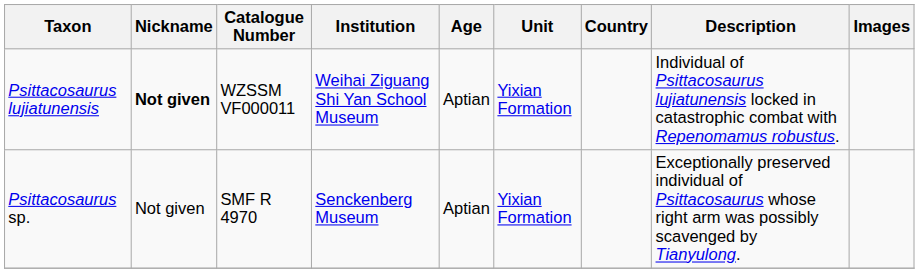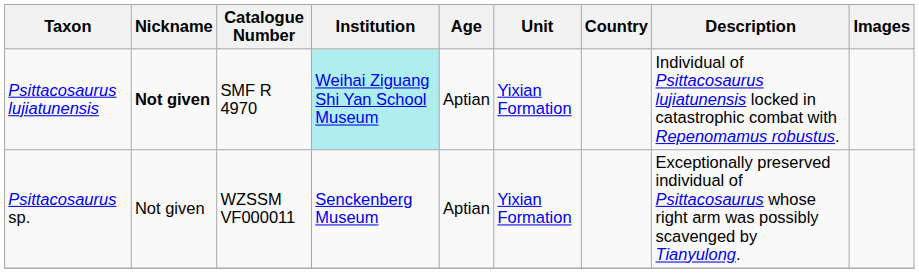 <table class="wikitable sortable" align="center" width="100%">
 <tr>
 <th>Taxon</th>
 <th>Nickname</th>
 <th>Catalogue Number</th>
 <th>Institution</th>
 <th>Age</th>
 <th>Unit</th>
 <th>Country</th>
 <th>Description</th>
 <th>Images</th>
 </tr>
 <tr>
 <td><em><a href='#'>Psittacosaurus lujiatunensis</a></em></td>
 <td><strong>Not given</strong></td>
-<td>WZSSM VF000011</td>
-<td><a href='#'>Weihai Ziguang Shi Yan School Museum</a></td>
+<td>SMF R 4970</td>
+<td style="background: paleturquoise;"><a href='#'>Weihai Ziguang Shi Yan School Museum</a></td>
 <td>Aptian</td>
 <td><a href='#'>Yixian Formation</a></td>
 <td></td>
 <td>Individual of <em><a href='#'>Psittacosaurus lujiatunensis</a></em> locked in catastrophic combat with <em><a href='#'>Repenomamus robustus</a></em>.</td>
 <td></td>
 </tr>
 <tr>
 <td><em><a href='#'>Psittacosaurus</a></em> sp.</td>
 <td>Not given</td>
-<td>SMF R 4970</td>
+<td>WZSSM VF000011</td>
 <td><a href='#'>Senckenberg Museum</a></td>
 <td>Aptian</td>
 <td><a href='#'>Yixian Formation</a></td>
 <td></td>
 <td>Exceptionally preserved individual of <em><a href='#'>Psittacosaurus</a></em> whose right arm was possibly scavenged by <em><a href='#'>Tianyulong</a></em>.</td>
 <td></td>
 </tr>
 <tr>
 </tr>
 </table>
